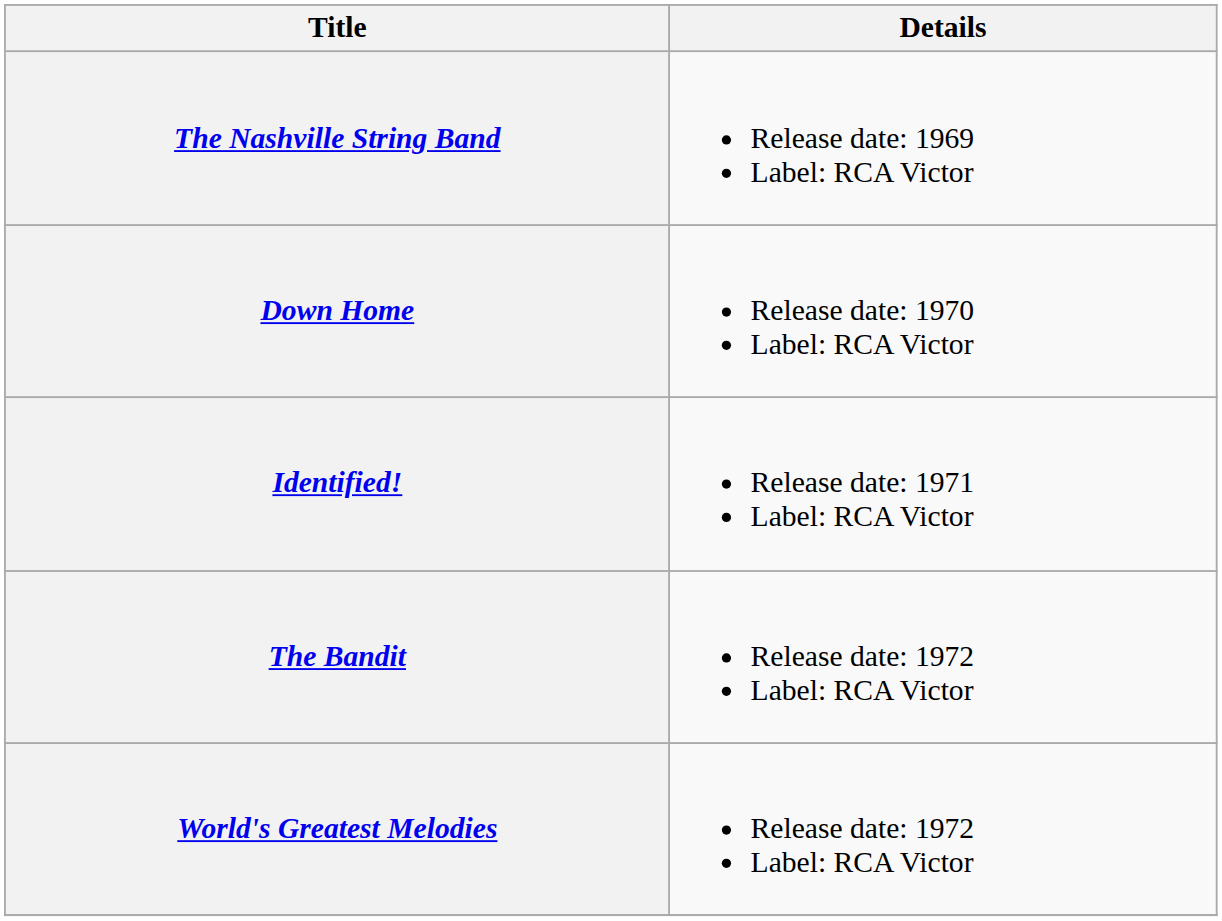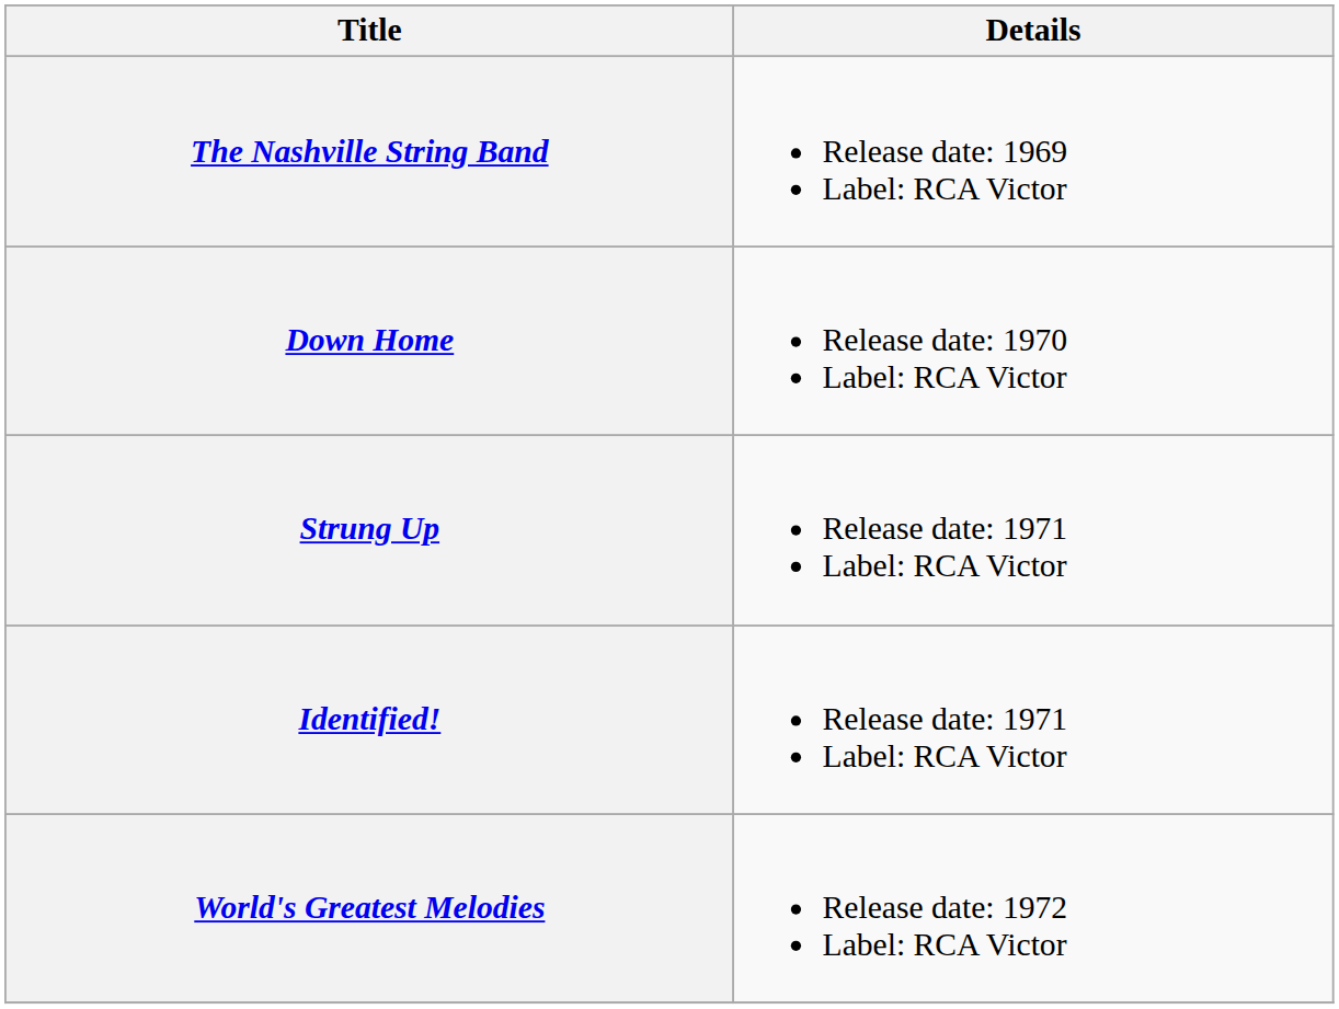 <table class="wikitable plainrowheaders">
 <tr>
 <th style="width:22em;">Title</th>
 <th style="width:18em;">Details</th>
 </tr>
 <tr>
 <th scope="row"><em><a href='#'>The Nashville String Band</a></em></th>
 <td><br><ul><li>Release date: 1969</li><li>Label: RCA Victor</li></ul></td>
 </tr>
 <tr>
 <th scope="row"><em><a href='#'>Down Home</a></em></th>
 <td><br><ul><li>Release date: 1970</li><li>Label: RCA Victor</li></ul></td>
 </tr>
 <tr>
-<th scope="row"><em><a href='#'>Identified!</a></em></th>
+<th scope="row"><em><a href='#'>Strung Up</a></em></th>
 <td><br><ul><li>Release date: 1971</li><li>Label: RCA Victor</li></ul></td>
 </tr>
 <tr>
-<th scope="row"><em><a href='#'>The Bandit</a></em></th>
-<td><br><ul><li>Release date: 1972</li><li>Label: RCA Victor</li></ul></td>
+<th scope="row"><em><a href='#'>Identified!</a></em></th>
+<td><br><ul><li>Release date: 1971</li><li>Label: RCA Victor</li></ul></td>
 </tr>
 <tr>
 <th scope="row"><em><a href='#'>World's Greatest Melodies</a></em></th>
 <td><br><ul><li>Release date: 1972</li><li>Label: RCA Victor</li></ul></td>
 </tr>
 <tr>
 </tr>
 </table>
